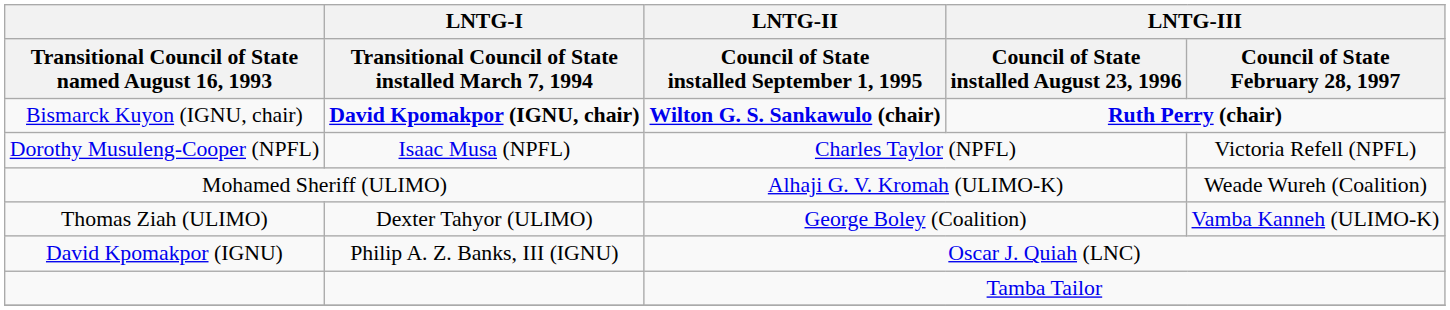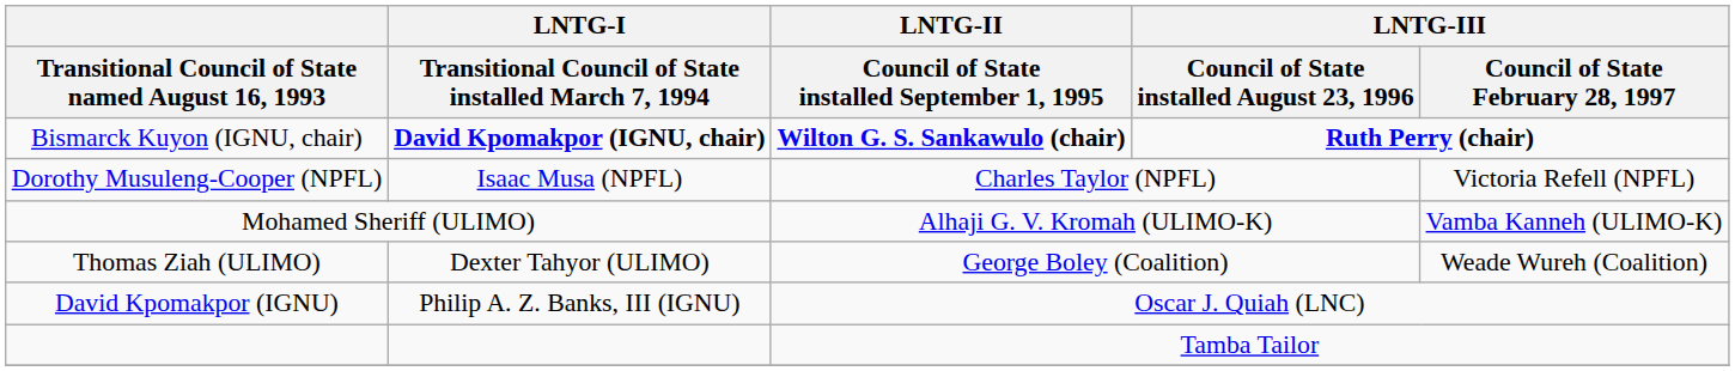 <table class="wikitable" style="text-align:center">
 <tr>
 <th></th>
 <th>LNTG-I</th>
 <th>LNTG-II</th>
 <th colspan=2>LNTG-III</th>
 </tr>
 <tr>
 <th>Transitional Council of State<br>named August 16, 1993</th>
 <th>Transitional Council of State<br>installed March 7, 1994</th>
 <th>Council of State<br>installed September 1, 1995</th>
 <th>Council of State<br>installed August 23, 1996</th>
 <th>Council of State<br>February 28, 1997</th>
 </tr>
 <tr>
 <td><a href='#'>Bismarck Kuyon</a> (IGNU, chair)</td>
 <td><strong><a href='#'>David Kpomakpor</a> (IGNU, chair)</strong></td>
 <td><strong><a href='#'>Wilton G. S. Sankawulo</a> (chair)</strong></td>
 <td colspan=2><strong><a href='#'>Ruth Perry</a> (chair)</strong></td>
 </tr>
 <tr>
 <td><a href='#'>Dorothy Musuleng-Cooper</a> (NPFL)</td>
 <td><a href='#'>Isaac Musa</a> (NPFL)</td>
 <td colspan=2><a href='#'>Charles Taylor</a> (NPFL)</td>
 <td>Victoria Refell (NPFL)</td>
 </tr>
 <tr>
 <td colspan=2>Mohamed Sheriff (ULIMO)</td>
 <td colspan=2><a href='#'>Alhaji G. V. Kromah</a> (ULIMO-K)</td>
-<td>Weade Wureh (Coalition)</td>
+<td><a href='#'>Vamba Kanneh</a> (ULIMO-K)</td>
 </tr>
 <tr>
 <td>Thomas Ziah (ULIMO)</td>
 <td>Dexter Tahyor (ULIMO)</td>
 <td colspan=2><a href='#'>George Boley</a> (Coalition)</td>
-<td><a href='#'>Vamba Kanneh</a> (ULIMO-K)</td>
+<td>Weade Wureh (Coalition)</td>
 </tr>
 <tr>
 <td><a href='#'>David Kpomakpor</a> (IGNU)</td>
 <td>Philip A. Z. Banks, III (IGNU)</td>
 <td colspan=3><a href='#'>Oscar J. Quiah</a> (LNC)</td>
 </tr>
 <tr>
 <td></td>
 <td></td>
 <td colspan=3><a href='#'>Tamba Tailor</a></td>
 </tr>
 <tr>
 </tr>
 </table>
